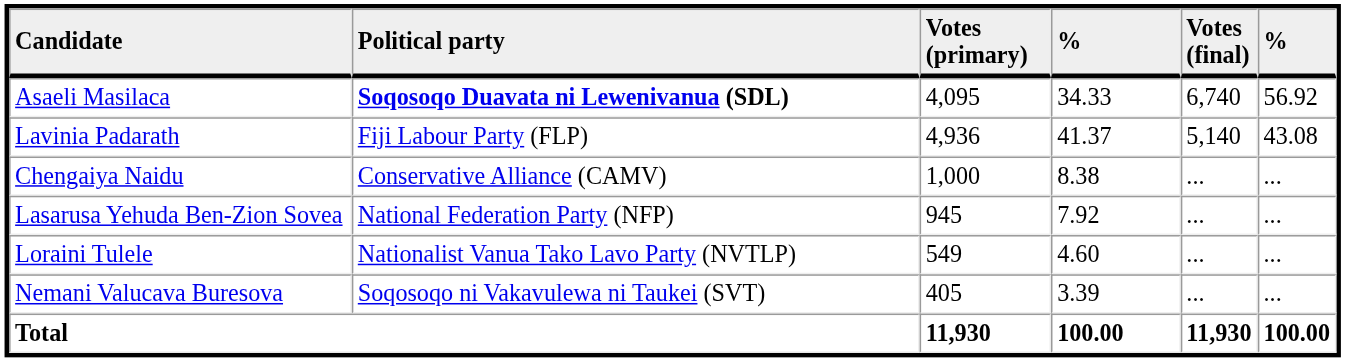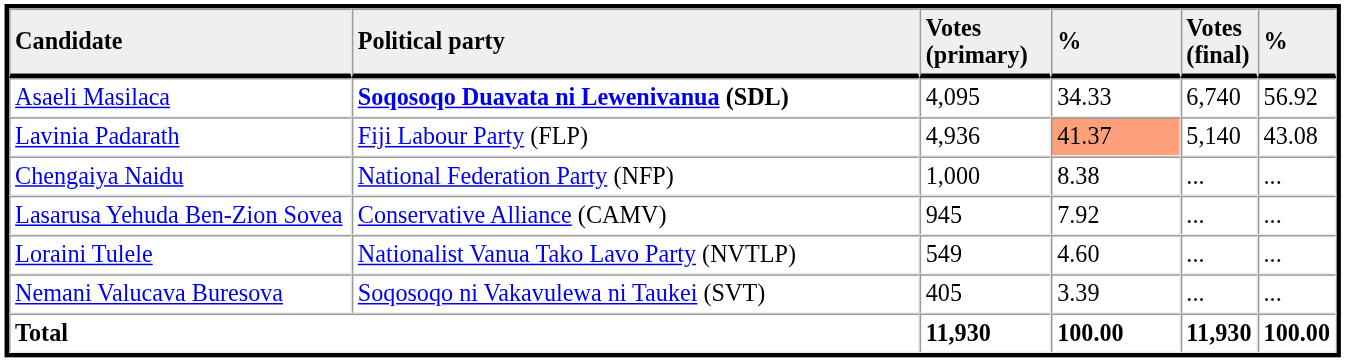 <table table width="70%" border="1" align="center" cellpadding=3 cellspacing=0 style="margin:5px; border:3px solid;">
 <tr>
 <td td width="27%" style="border-bottom:3px solid; background:#efefef;"><strong>Candidate</strong></td>
 <td td width="45%" style="border-bottom:3px solid; background:#efefef;"><strong>Political party</strong></td>
 <td td width="10%" style="border-bottom:3px solid; background:#efefef;"><strong>Votes<br>(primary)</strong></td>
 <td td width="10%" style="border-bottom:3px solid; background:#efefef;"><strong>%</strong></td>
 <td td width="4%" style="border-bottom:3px solid; background:#efefef;"><strong>Votes<br>(final)</strong></td>
 <td td width="4%" style="border-bottom:3px solid; background:#efefef;"><strong>%</strong></td>
 </tr>
 <tr>
 <td><a href='#'>Asaeli Masilaca</a></td>
 <td><strong><a href='#'>Soqosoqo Duavata ni Lewenivanua</a> (SDL)</strong></td>
 <td>4,095</td>
 <td>34.33</td>
 <td>6,740</td>
 <td>56.92</td>
 </tr>
 <tr>
 <td><a href='#'>Lavinia Padarath</a></td>
 <td><a href='#'>Fiji Labour Party</a> (FLP)</td>
 <td>4,936</td>
-<td>41.37</td>
+<td style="background: lightsalmon;">41.37</td>
 <td>5,140</td>
 <td>43.08</td>
 </tr>
 <tr>
 <td><a href='#'>Chengaiya Naidu</a></td>
-<td><a href='#'>Conservative Alliance</a> (CAMV)</td>
+<td><a href='#'>National Federation Party</a> (NFP)</td>
 <td>1,000</td>
 <td>8.38</td>
 <td>...</td>
 <td>...</td>
 </tr>
 <tr>
 <td><a href='#'>Lasarusa Yehuda Ben-Zion Sovea</a></td>
-<td><a href='#'>National Federation Party</a> (NFP)</td>
+<td><a href='#'>Conservative Alliance</a> (CAMV)</td>
 <td>945</td>
 <td>7.92</td>
 <td>...</td>
 <td>...</td>
 </tr>
 <tr>
 <td><a href='#'>Loraini Tulele</a></td>
 <td><a href='#'>Nationalist Vanua Tako Lavo Party</a> (NVTLP)</td>
 <td>549</td>
 <td>4.60</td>
 <td>...</td>
 <td>...</td>
 </tr>
 <tr>
 <td><a href='#'>Nemani Valucava Buresova</a></td>
 <td><a href='#'>Soqosoqo ni Vakavulewa ni Taukei</a> (SVT)</td>
 <td>405</td>
 <td>3.39</td>
 <td>...</td>
 <td>...</td>
 </tr>
 <tr>
 <td colspan=2><strong>Total</strong></td>
 <td><strong>11,930</strong></td>
 <td><strong>100.00</strong></td>
 <td><strong>11,930</strong></td>
 <td><strong>100.00</strong></td>
 </tr>
 <tr>
 </tr>
 </table>
